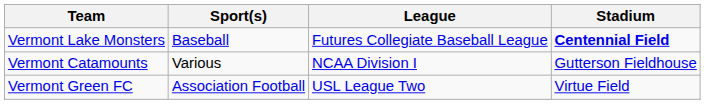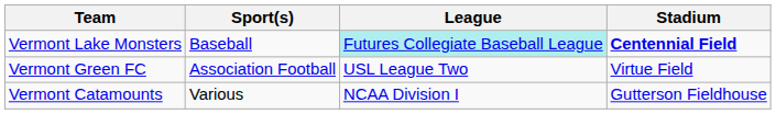 <table class="wikitable">
 <tr>
 <th>Team</th>
 <th>Sport(s)</th>
 <th>League</th>
 <th>Stadium</th>
 </tr>
 <tr>
 <td><a href='#'>Vermont Lake Monsters</a></td>
 <td><a href='#'>Baseball</a></td>
-<td><a href='#'>Futures Collegiate Baseball League</a></td>
+<td style="background: paleturquoise;"><a href='#'>Futures Collegiate Baseball League</a></td>
 <td><strong><a href='#'>Centennial Field</a></strong></td>
+</tr>
+<tr>
+<td><a href='#'>Vermont Green FC</a></td>
+<td><a href='#'>Association Football</a></td>
+<td><a href='#'>USL League Two</a></td>
+<td><a href='#'>Virtue Field</a></td>
 </tr>
 <tr>
 <td><a href='#'>Vermont Catamounts</a></td>
 <td>Various</td>
 <td><a href='#'>NCAA Division I</a></td>
 <td><a href='#'>Gutterson Fieldhouse</a></td>
 </tr>
-<tr>
-<td><a href='#'>Vermont Green FC</a></td>
-<td><a href='#'>Association Football</a></td>
-<td><a href='#'>USL League Two</a></td>
-<td><a href='#'>Virtue Field</a></td>
-</tr>
 </table>
